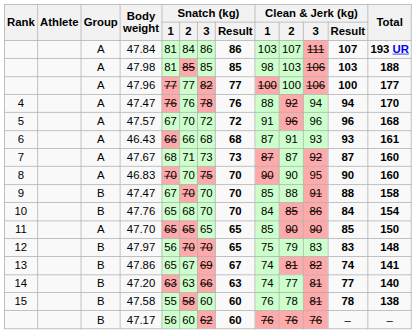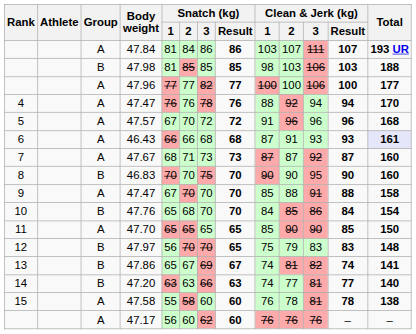 <table class="wikitable sortable" style="text-align:center;">
 <tr>
 <th rowspan="2">Rank</th>
 <th rowspan="2">Athlete</th>
 <th rowspan="2">Group</th>
 <th rowspan="2">Body<br>weight</th>
 <th colspan="4">Snatch (kg)</th>
 <th colspan="4">Clean & Jerk (kg)</th>
 <th rowspan="2">Total</th>
 </tr>
 <tr>
 <th>1</th>
 <th>2</th>
 <th>3</th>
 <th>Result</th>
 <th>1</th>
 <th>2</th>
 <th>3</th>
 <th>Result</th>
 </tr>
 <tr>
 <td></td>
 <td align="left"></td>
 <td>A</td>
 <td>47.84</td>
 <td bgcolor="ccffcc">81</td>
 <td bgcolor="ccffcc">84</td>
 <td bgcolor="ccffcc">86</td>
 <td><strong>86</strong></td>
 <td bgcolor="ccffcc">103</td>
 <td bgcolor="ccffcc">107</td>
 <td bgcolor="ffaaaa"><s>111</s></td>
 <td><strong>107</strong></td>
 <td><strong>193 <a href='#'>UR</a></strong></td>
 </tr>
 <tr>
 <td></td>
 <td align="left"></td>
-<td>A</td>
+<td>B</td>
 <td>47.98</td>
 <td bgcolor="ccffcc">81</td>
 <td bgcolor="ffaaaa"><s>85</s></td>
 <td bgcolor="ccffcc">85</td>
 <td><strong>85</strong></td>
 <td bgcolor="ccffcc">98</td>
 <td bgcolor="ccffcc">103</td>
 <td bgcolor="ffaaaa"><s>106</s></td>
 <td><strong>103</strong></td>
 <td><strong>188</strong></td>
 </tr>
 <tr>
 <td></td>
 <td align="left"></td>
 <td>A</td>
 <td>47.96</td>
 <td bgcolor="ffaaaa"><s>77</s></td>
 <td bgcolor="ccffcc">77</td>
 <td bgcolor="ffaaaa"><s>82</s></td>
 <td><strong>77</strong></td>
 <td bgcolor="ffaaaa"><s>100</s></td>
 <td bgcolor="ccffcc">100</td>
 <td bgcolor="ffaaaa"><s>106</s></td>
 <td><strong>100</strong></td>
 <td><strong>177</strong></td>
 </tr>
 <tr>
 <td>4</td>
 <td align="left"></td>
 <td>A</td>
 <td>47.47</td>
 <td bgcolor="ffaaaa"><s>76</s></td>
 <td bgcolor="ccffcc">76</td>
 <td bgcolor="ffaaaa"><s>78</s></td>
 <td><strong>76</strong></td>
 <td bgcolor="ccffcc">88</td>
 <td bgcolor="ffaaaa"><s>92</s></td>
 <td bgcolor="ccffcc">94</td>
 <td><strong>94</strong></td>
 <td><strong>170</strong></td>
 </tr>
 <tr>
 <td>5</td>
 <td align="left"></td>
 <td>A</td>
 <td>47.57</td>
 <td bgcolor="ccffcc">67</td>
 <td bgcolor="ccffcc">70</td>
 <td bgcolor="ccffcc">72</td>
 <td><strong>72</strong></td>
 <td bgcolor="ccffcc">91</td>
 <td bgcolor="ffaaaa"><s>96</s></td>
 <td bgcolor="ccffcc">96</td>
 <td><strong>96</strong></td>
 <td><strong>168</strong></td>
 </tr>
 <tr>
 <td>6</td>
 <td align="left"></td>
 <td>A</td>
 <td>46.43</td>
 <td bgcolor="ffaaaa"><s>66</s></td>
 <td bgcolor="ccffcc">66</td>
 <td bgcolor="ccffcc">68</td>
 <td><strong>68</strong></td>
 <td bgcolor="ccffcc">87</td>
 <td bgcolor="ccffcc">91</td>
 <td bgcolor="ccffcc">93</td>
 <td><strong>93</strong></td>
-<td><strong>161</strong></td>
+<td style="background: lavender;"><strong>161</strong></td>
 </tr>
 <tr>
 <td>7</td>
 <td align="left"></td>
 <td>A</td>
 <td>47.67</td>
 <td bgcolor="ccffcc">68</td>
 <td bgcolor="ccffcc">71</td>
 <td bgcolor="ccffcc">73</td>
 <td><strong>73</strong></td>
 <td bgcolor="ffaaaa"><s>87</s></td>
 <td bgcolor="ccffcc">87</td>
 <td bgcolor="ffaaaa"><s>92</s></td>
 <td><strong>87</strong></td>
 <td><strong>160</strong></td>
 </tr>
 <tr>
 <td>8</td>
 <td align="left"></td>
-<td>A</td>
+<td>B</td>
 <td>46.83</td>
 <td bgcolor="ffaaaa"><s>70</s></td>
 <td bgcolor="ccffcc">70</td>
 <td bgcolor="ffaaaa"><s>75</s></td>
 <td><strong>70</strong></td>
 <td bgcolor="ffaaaa"><s>90</s></td>
 <td bgcolor="ccffcc">90</td>
 <td bgcolor="ffaaaa">95</td>
 <td><strong>90</strong></td>
 <td><strong>160</strong></td>
 </tr>
 <tr>
 <td>9</td>
 <td align="left"></td>
-<td>B</td>
+<td>A</td>
 <td>47.47</td>
 <td bgcolor="ccffcc">67</td>
 <td bgcolor="ffaaaa"><s>70</s></td>
 <td bgcolor="ccffcc">70</td>
 <td><strong>70</strong></td>
 <td bgcolor="ccffcc">85</td>
 <td bgcolor="ccffcc">88</td>
 <td bgcolor="ffaaaa"><s>91</s></td>
 <td><strong>88</strong></td>
 <td><strong>158</strong></td>
 </tr>
 <tr>
 <td>10</td>
 <td align="left"></td>
 <td>B</td>
 <td>47.76</td>
 <td bgcolor="ccffcc">65</td>
 <td bgcolor="ccffcc">68</td>
 <td bgcolor="ccffcc">70</td>
 <td><strong>70</strong></td>
 <td bgcolor="ccffcc">84</td>
 <td bgcolor="ffaaaa"><s>85</s></td>
 <td bgcolor="ffaaaa"><s>86</s></td>
 <td><strong>84</strong></td>
 <td><strong>154</strong></td>
 </tr>
 <tr>
 <td>11</td>
 <td align="left"></td>
 <td>A</td>
 <td>47.70</td>
 <td bgcolor="ffaaaa"><s>65</s></td>
 <td bgcolor="ffaaaa"><s>65</s></td>
 <td bgcolor="ccffcc">65</td>
 <td><strong>65</strong></td>
 <td bgcolor="ccffcc">85</td>
 <td bgcolor="ffaaaa"><s>90</s></td>
 <td bgcolor="ffaaaa"><s>90</s></td>
 <td><strong>85</strong></td>
 <td><strong>150</strong></td>
 </tr>
 <tr>
 <td>12</td>
 <td align="left"></td>
 <td>B</td>
 <td>47.97</td>
 <td bgcolor="ccffcc">56</td>
 <td bgcolor="ffaaaa"><s>70</s></td>
 <td bgcolor="ffaaaa"><s>70</s></td>
 <td><strong>65</strong></td>
 <td bgcolor="ccffcc">75</td>
 <td bgcolor="ccffcc">79</td>
 <td bgcolor="ccffcc">83</td>
 <td><strong>83</strong></td>
 <td><strong>148</strong></td>
 </tr>
 <tr>
 <td>13</td>
 <td align="left"></td>
 <td>B</td>
 <td>47.86</td>
 <td bgcolor="ccffcc">65</td>
 <td bgcolor="ccffcc">67</td>
 <td bgcolor="ffaaaa"><s>69</s></td>
 <td><strong>67</strong></td>
 <td bgcolor="ccffcc">74</td>
 <td bgcolor="ffaaaa"><s>81</s></td>
 <td bgcolor="ffaaaa"><s>82</s></td>
 <td><strong>74</strong></td>
 <td><strong>141</strong></td>
 </tr>
 <tr>
 <td>14</td>
 <td align="left"></td>
 <td>B</td>
 <td>47.20</td>
 <td bgcolor="ffaaaa"><s>63</s></td>
 <td bgcolor="ccffcc">63</td>
 <td bgcolor="ffaaaa"><s>66</s></td>
 <td><strong>63</strong></td>
 <td bgcolor="ccffcc">74</td>
 <td bgcolor="ccffcc">77</td>
 <td bgcolor="ffaaaa"><s>81</s></td>
 <td><strong>77</strong></td>
 <td><strong>140</strong></td>
 </tr>
 <tr>
 <td>15</td>
 <td align="left"></td>
-<td>B</td>
+<td>A</td>
 <td>47.58</td>
 <td bgcolor="ccffcc">55</td>
 <td bgcolor="ffaaaa"><s>58</s></td>
 <td bgcolor="ccffcc">60</td>
 <td><strong>60</strong></td>
 <td bgcolor="ccffcc">76</td>
 <td bgcolor="ccffcc">78</td>
 <td bgcolor="ffaaaa"><s>81</s></td>
 <td><strong>78</strong></td>
 <td><strong>138</strong></td>
 </tr>
 <tr>
 <td></td>
 <td align="left"></td>
-<td>B</td>
+<td>A</td>
 <td>47.17</td>
 <td bgcolor="ccffcc">56</td>
 <td bgcolor="ccffcc">60</td>
 <td bgcolor="ffaaaa"><s>62</s></td>
 <td><strong>60</strong></td>
 <td bgcolor="ffaaaa"><s>76</s></td>
 <td bgcolor="ffaaaa"><s>76</s></td>
 <td bgcolor="ffaaaa"><s>76</s></td>
 <td>–</td>
 <td>–</td>
 </tr>
 </table>
